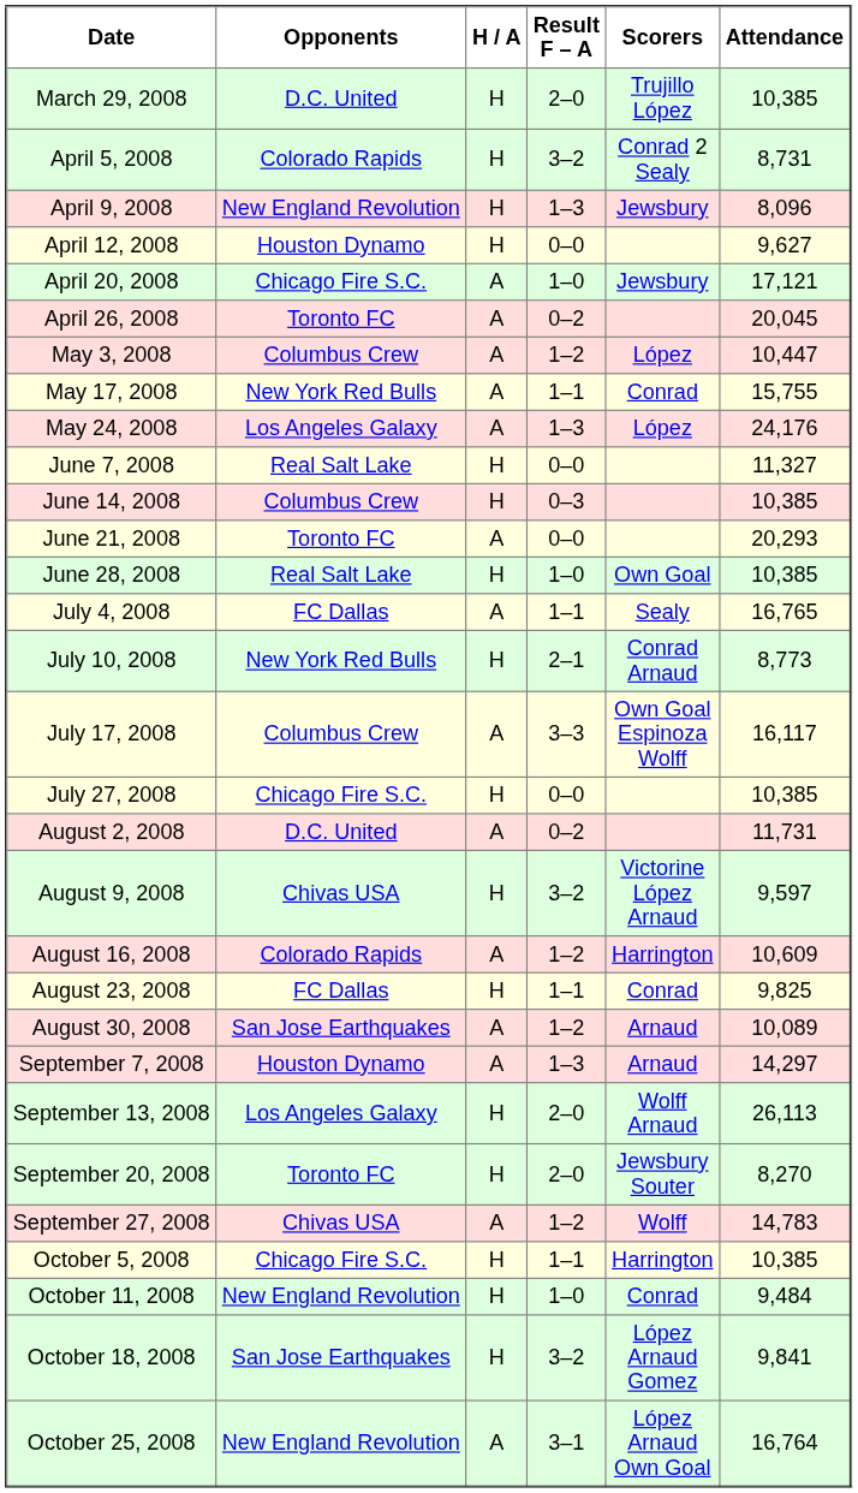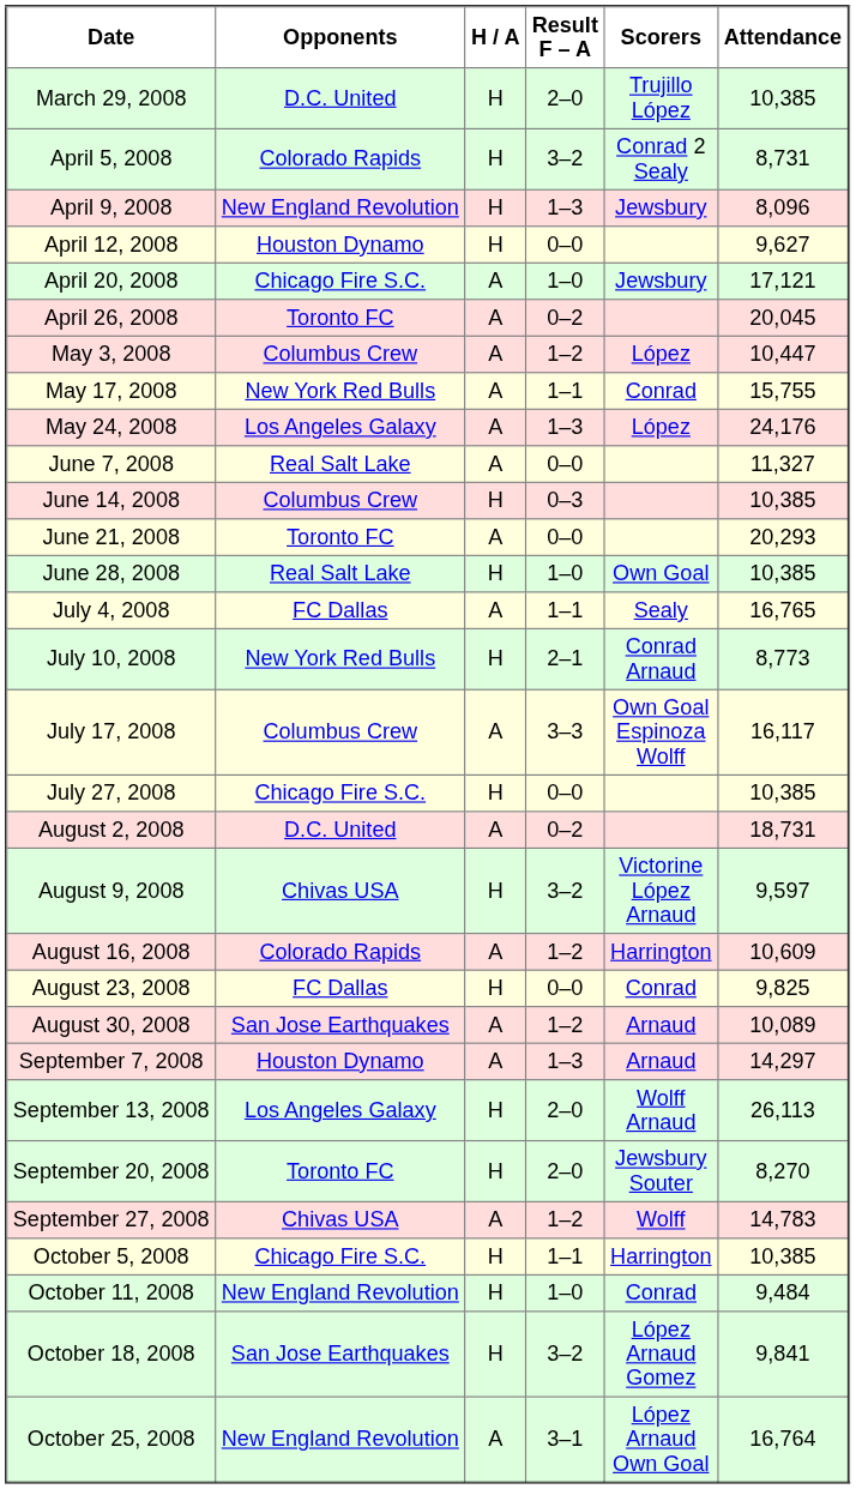 <table border="2" cellpadding="4" style="border-collapse:collapse; text-align:center;">
 <tr>
 <th><strong>Date</strong></th>
 <th><strong>Opponents</strong></th>
 <th><strong>H / A</strong></th>
 <th><strong>Result<br>F – A</strong></th>
 <th><strong>Scorers</strong></th>
 <th><strong>Attendance</strong></th>
 </tr>
 <tr style="background:#dfd;">
 <td>March 29, 2008</td>
 <td><a href='#'>D.C. United</a></td>
 <td>H</td>
 <td>2–0</td>
 <td><a href='#'>Trujillo</a> <br> <a href='#'>López</a></td>
 <td>10,385</td>
 </tr>
 <tr style="background:#dfd;">
 <td>April 5, 2008</td>
 <td><a href='#'>Colorado Rapids</a></td>
 <td>H</td>
 <td>3–2</td>
 <td><a href='#'>Conrad</a> 2 <br> <a href='#'>Sealy</a></td>
 <td>8,731</td>
 </tr>
 <tr style="background:#fdd;">
 <td>April 9, 2008</td>
 <td><a href='#'>New England Revolution</a></td>
 <td>H</td>
 <td>1–3</td>
 <td><a href='#'>Jewsbury</a></td>
 <td>8,096</td>
 </tr>
 <tr style="background:#ffd;">
 <td>April 12, 2008</td>
 <td><a href='#'>Houston Dynamo</a></td>
 <td>H</td>
 <td>0–0</td>
 <td></td>
 <td>9,627</td>
 </tr>
 <tr style="background:#dfd;">
 <td>April 20, 2008</td>
 <td><a href='#'>Chicago Fire S.C.</a></td>
 <td>A</td>
 <td>1–0</td>
 <td><a href='#'>Jewsbury</a></td>
 <td>17,121</td>
 </tr>
 <tr style="background:#fdd;">
 <td>April 26, 2008</td>
 <td><a href='#'>Toronto FC</a></td>
 <td>A</td>
 <td>0–2</td>
 <td></td>
 <td>20,045</td>
 </tr>
 <tr style="background:#fdd;">
 <td>May 3, 2008</td>
 <td><a href='#'>Columbus Crew</a></td>
 <td>A</td>
 <td>1–2</td>
 <td><a href='#'>López</a></td>
 <td>10,447</td>
 </tr>
 <tr style="background:#ffd;">
 <td>May 17, 2008</td>
 <td><a href='#'>New York Red Bulls</a></td>
 <td>A</td>
 <td>1–1</td>
 <td><a href='#'>Conrad</a></td>
 <td>15,755</td>
 </tr>
 <tr style="background:#fdd;">
 <td>May 24, 2008</td>
 <td><a href='#'>Los Angeles Galaxy</a></td>
 <td>A</td>
 <td>1–3</td>
 <td><a href='#'>López</a></td>
 <td>24,176</td>
 </tr>
 <tr style="background:#ffd;">
 <td>June 7, 2008</td>
 <td><a href='#'>Real Salt Lake</a></td>
-<td>H</td>
+<td>A</td>
 <td>0–0</td>
 <td></td>
 <td>11,327</td>
 </tr>
 <tr style="background:#fdd;">
 <td>June 14, 2008</td>
 <td><a href='#'>Columbus Crew</a></td>
 <td>H</td>
 <td>0–3</td>
 <td></td>
 <td>10,385</td>
 </tr>
 <tr style="background:#ffd;">
 <td>June 21, 2008</td>
 <td><a href='#'>Toronto FC</a></td>
 <td>A</td>
 <td>0–0</td>
 <td></td>
 <td>20,293</td>
 </tr>
 <tr style="background:#dfd;">
 <td>June 28, 2008</td>
 <td><a href='#'>Real Salt Lake</a></td>
 <td>H</td>
 <td>1–0</td>
 <td><a href='#'>Own Goal</a></td>
 <td>10,385</td>
 </tr>
 <tr style="background:#ffd;">
 <td>July 4, 2008</td>
 <td><a href='#'>FC Dallas</a></td>
 <td>A</td>
 <td>1–1</td>
 <td><a href='#'>Sealy</a></td>
 <td>16,765</td>
 </tr>
 <tr style="background:#dfd;">
 <td>July 10, 2008</td>
 <td><a href='#'>New York Red Bulls</a></td>
 <td>H</td>
 <td>2–1</td>
 <td><a href='#'>Conrad</a> <br> <a href='#'>Arnaud</a></td>
 <td>8,773</td>
 </tr>
 <tr style="background:#ffd;">
 <td>July 17, 2008</td>
 <td><a href='#'>Columbus Crew</a></td>
 <td>A</td>
 <td>3–3</td>
 <td><a href='#'>Own Goal</a> <br> <a href='#'>Espinoza</a> <br> <a href='#'>Wolff</a></td>
 <td>16,117</td>
 </tr>
 <tr style="background:#ffd;">
 <td>July 27, 2008</td>
 <td><a href='#'>Chicago Fire S.C.</a></td>
 <td>H</td>
 <td>0–0</td>
 <td></td>
 <td>10,385</td>
 </tr>
 <tr style="background:#fdd;">
 <td>August 2, 2008</td>
 <td><a href='#'>D.C. United</a></td>
 <td>A</td>
 <td>0–2</td>
 <td></td>
-<td>11,731</td>
+<td>18,731</td>
 </tr>
 <tr style="background:#dfd;">
 <td>August 9, 2008</td>
 <td><a href='#'>Chivas USA</a></td>
 <td>H</td>
 <td>3–2</td>
 <td><a href='#'>Victorine</a> <br> <a href='#'>López</a> <br> <a href='#'>Arnaud</a></td>
 <td>9,597</td>
 </tr>
 <tr style="background:#fdd;">
 <td>August 16, 2008</td>
 <td><a href='#'>Colorado Rapids</a></td>
 <td>A</td>
 <td>1–2</td>
 <td><a href='#'>Harrington</a></td>
 <td>10,609</td>
 </tr>
 <tr style="background:#ffd;">
 <td>August 23, 2008</td>
 <td><a href='#'>FC Dallas</a></td>
 <td>H</td>
-<td>1–1</td>
+<td>0–0</td>
 <td><a href='#'>Conrad</a></td>
 <td>9,825</td>
 </tr>
 <tr style="background:#fdd;">
 <td>August 30, 2008</td>
 <td><a href='#'>San Jose Earthquakes</a></td>
 <td>A</td>
 <td>1–2</td>
 <td><a href='#'>Arnaud</a></td>
 <td>10,089</td>
 </tr>
 <tr style="background:#fdd;">
 <td>September 7, 2008</td>
 <td><a href='#'>Houston Dynamo</a></td>
 <td>A</td>
 <td>1–3</td>
 <td><a href='#'>Arnaud</a></td>
 <td>14,297</td>
 </tr>
 <tr style="background:#dfd;">
 <td>September 13, 2008</td>
 <td><a href='#'>Los Angeles Galaxy</a></td>
 <td>H</td>
 <td>2–0</td>
 <td><a href='#'>Wolff</a> <br> <a href='#'>Arnaud</a></td>
 <td>26,113</td>
 </tr>
 <tr style="background:#dfd;">
 <td>September 20, 2008</td>
 <td><a href='#'>Toronto FC</a></td>
 <td>H</td>
 <td>2–0</td>
 <td><a href='#'>Jewsbury</a> <br> <a href='#'>Souter</a></td>
 <td>8,270</td>
 </tr>
 <tr style="background:#fdd;">
 <td>September 27, 2008</td>
 <td><a href='#'>Chivas USA</a></td>
 <td>A</td>
 <td>1–2</td>
 <td><a href='#'>Wolff</a></td>
 <td>14,783</td>
 </tr>
 <tr style="background:#ffd;">
 <td>October 5, 2008</td>
 <td><a href='#'>Chicago Fire S.C.</a></td>
 <td>H</td>
 <td>1–1</td>
 <td><a href='#'>Harrington</a></td>
 <td>10,385</td>
 </tr>
 <tr style="background:#dfd;">
 <td>October 11, 2008</td>
 <td><a href='#'>New England Revolution</a></td>
 <td>H</td>
 <td>1–0</td>
 <td><a href='#'>Conrad</a></td>
 <td>9,484</td>
 </tr>
 <tr style="background:#dfd;">
 <td>October 18, 2008</td>
 <td><a href='#'>San Jose Earthquakes</a></td>
 <td>H</td>
 <td>3–2</td>
 <td><a href='#'>López</a> <br> <a href='#'>Arnaud</a> <br> <a href='#'>Gomez</a></td>
 <td>9,841</td>
 </tr>
 <tr style="background:#dfd;">
 <td>October 25, 2008</td>
 <td><a href='#'>New England Revolution</a></td>
 <td>A</td>
 <td>3–1</td>
 <td><a href='#'>López</a> <br> <a href='#'>Arnaud</a> <br> <a href='#'>Own Goal</a></td>
 <td>16,764</td>
 </tr>
 </table>
